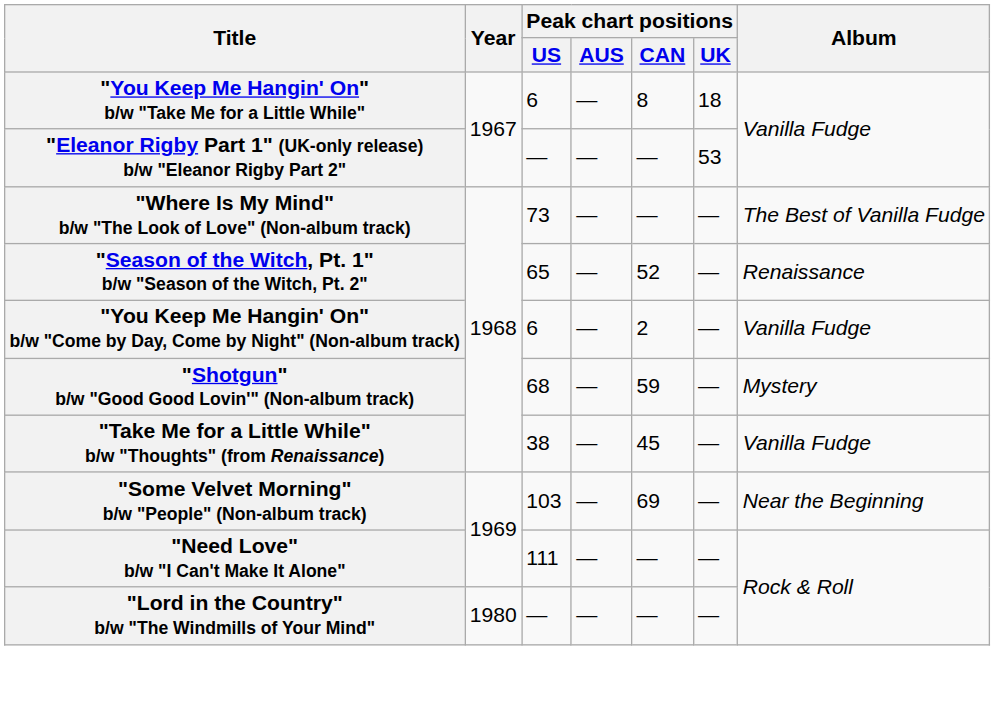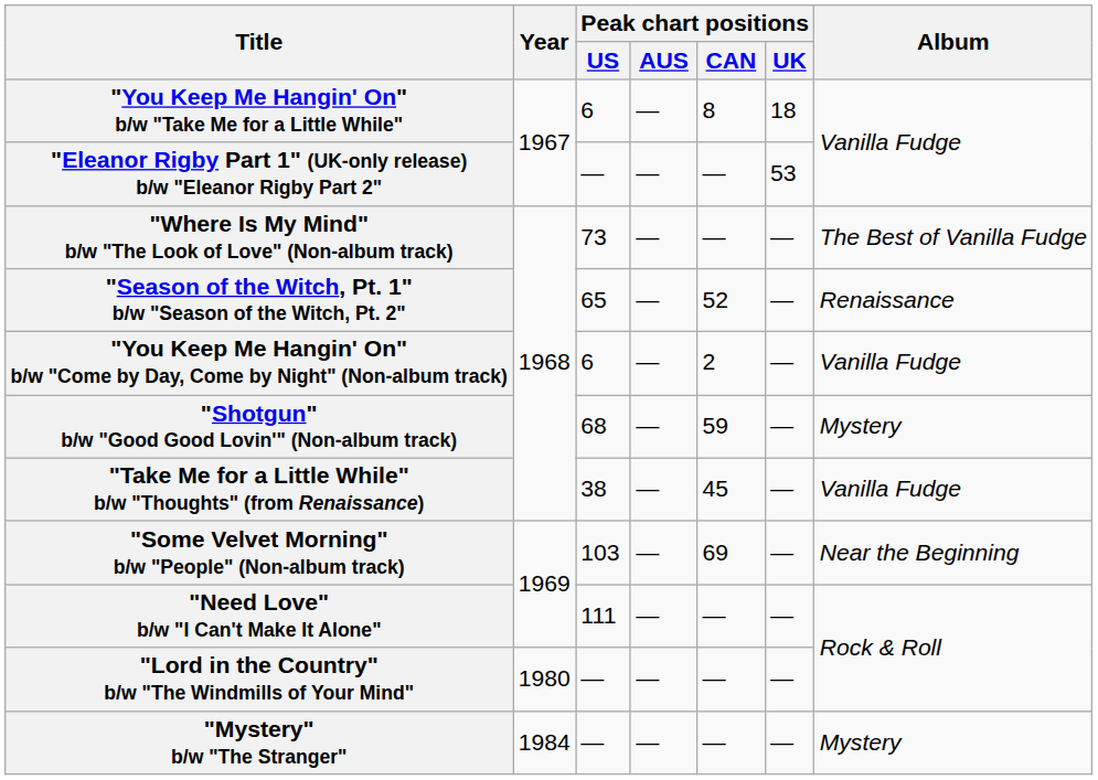 <table class="wikitable">
 <tr>
 <th rowspan="2">Title</th>
 <th rowspan="2">Year</th>
 <th colspan="4">Peak chart positions</th>
 <th rowspan="2">Album</th>
 </tr>
 <tr>
 <th><a href='#'>US</a></th>
 <th><a href='#'>AUS</a></th>
 <th><a href='#'>CAN</a></th>
 <th><a href='#'>UK</a></th>
 </tr>
 <tr>
 <th>"<a href='#'>You Keep Me Hangin' On</a>"<br><small>b/w "Take Me for a Little While"</small></th>
 <td rowspan="2">1967</td>
 <td>6</td>
 <td>—</td>
 <td>8</td>
 <td>18</td>
 <td rowspan="2"><em>Vanilla Fudge</em></td>
 </tr>
 <tr>
 <th>"<a href='#'>Eleanor Rigby</a> Part 1" <small>(UK-only release)</small><br><small>b/w "Eleanor Rigby Part 2"</small></th>
 <td>—</td>
 <td>—</td>
 <td>—</td>
 <td>53</td>
 </tr>
 <tr>
 <th>"Where Is My Mind"<br><small>b/w "The Look of Love" (Non-album track)</small></th>
 <td rowspan="5">1968</td>
 <td>73</td>
 <td>—</td>
 <td>—</td>
 <td>—</td>
 <td><em>The Best of Vanilla Fudge</em></td>
 </tr>
 <tr>
 <th>"<a href='#'>Season of the Witch</a>, Pt. 1"<br><small>b/w "Season of the Witch, Pt. 2"</small></th>
 <td>65</td>
 <td>—</td>
 <td>52</td>
 <td>—</td>
 <td><em>Renaissance</em></td>
 </tr>
 <tr>
 <th>"You Keep Me Hangin' On"<br><small>b/w "Come by Day, Come by Night" (Non-album track)</small></th>
 <td>6</td>
 <td>—</td>
 <td>2</td>
 <td>—</td>
 <td><em>Vanilla Fudge</em></td>
 </tr>
 <tr>
 <th>"<a href='#'>Shotgun</a>"<br><small>b/w "Good Good Lovin'" (Non-album track)</small></th>
 <td>68</td>
 <td>—</td>
 <td>59</td>
 <td>—</td>
 <td><em>Mystery</em></td>
 </tr>
 <tr>
 <th>"Take Me for a Little While"<br><small>b/w "Thoughts" (from <em>Renaissance</em>)</small></th>
 <td>38</td>
 <td>—</td>
 <td>45</td>
 <td>—</td>
 <td><em>Vanilla Fudge</em></td>
 </tr>
 <tr>
 <th>"Some Velvet Morning"<br><small>b/w "People" (Non-album track)</small></th>
 <td rowspan="2">1969</td>
 <td>103</td>
 <td>—</td>
 <td>69</td>
 <td>—</td>
 <td><em>Near the Beginning</em></td>
 </tr>
 <tr>
 <th>"Need Love"<br><small>b/w "I Can't Make It Alone"</small></th>
 <td>111</td>
 <td>—</td>
 <td>—</td>
 <td>—</td>
 <td rowspan="2"><em>Rock & Roll</em></td>
 </tr>
 <tr>
 <th>"Lord in the Country"<br><small>b/w "The Windmills of Your Mind"</small></th>
 <td>1980</td>
 <td>—</td>
 <td>—</td>
 <td>—</td>
 <td>—</td>
 </tr>
+<tr>
+<th>"Mystery"<br><small>b/w "The Stranger"</small></th>
+<td>1984</td>
+<td>—</td>
+<td>—</td>
+<td>—</td>
+<td>—</td>
+<td><em>Mystery</em></td>
+</tr>
 </table>
